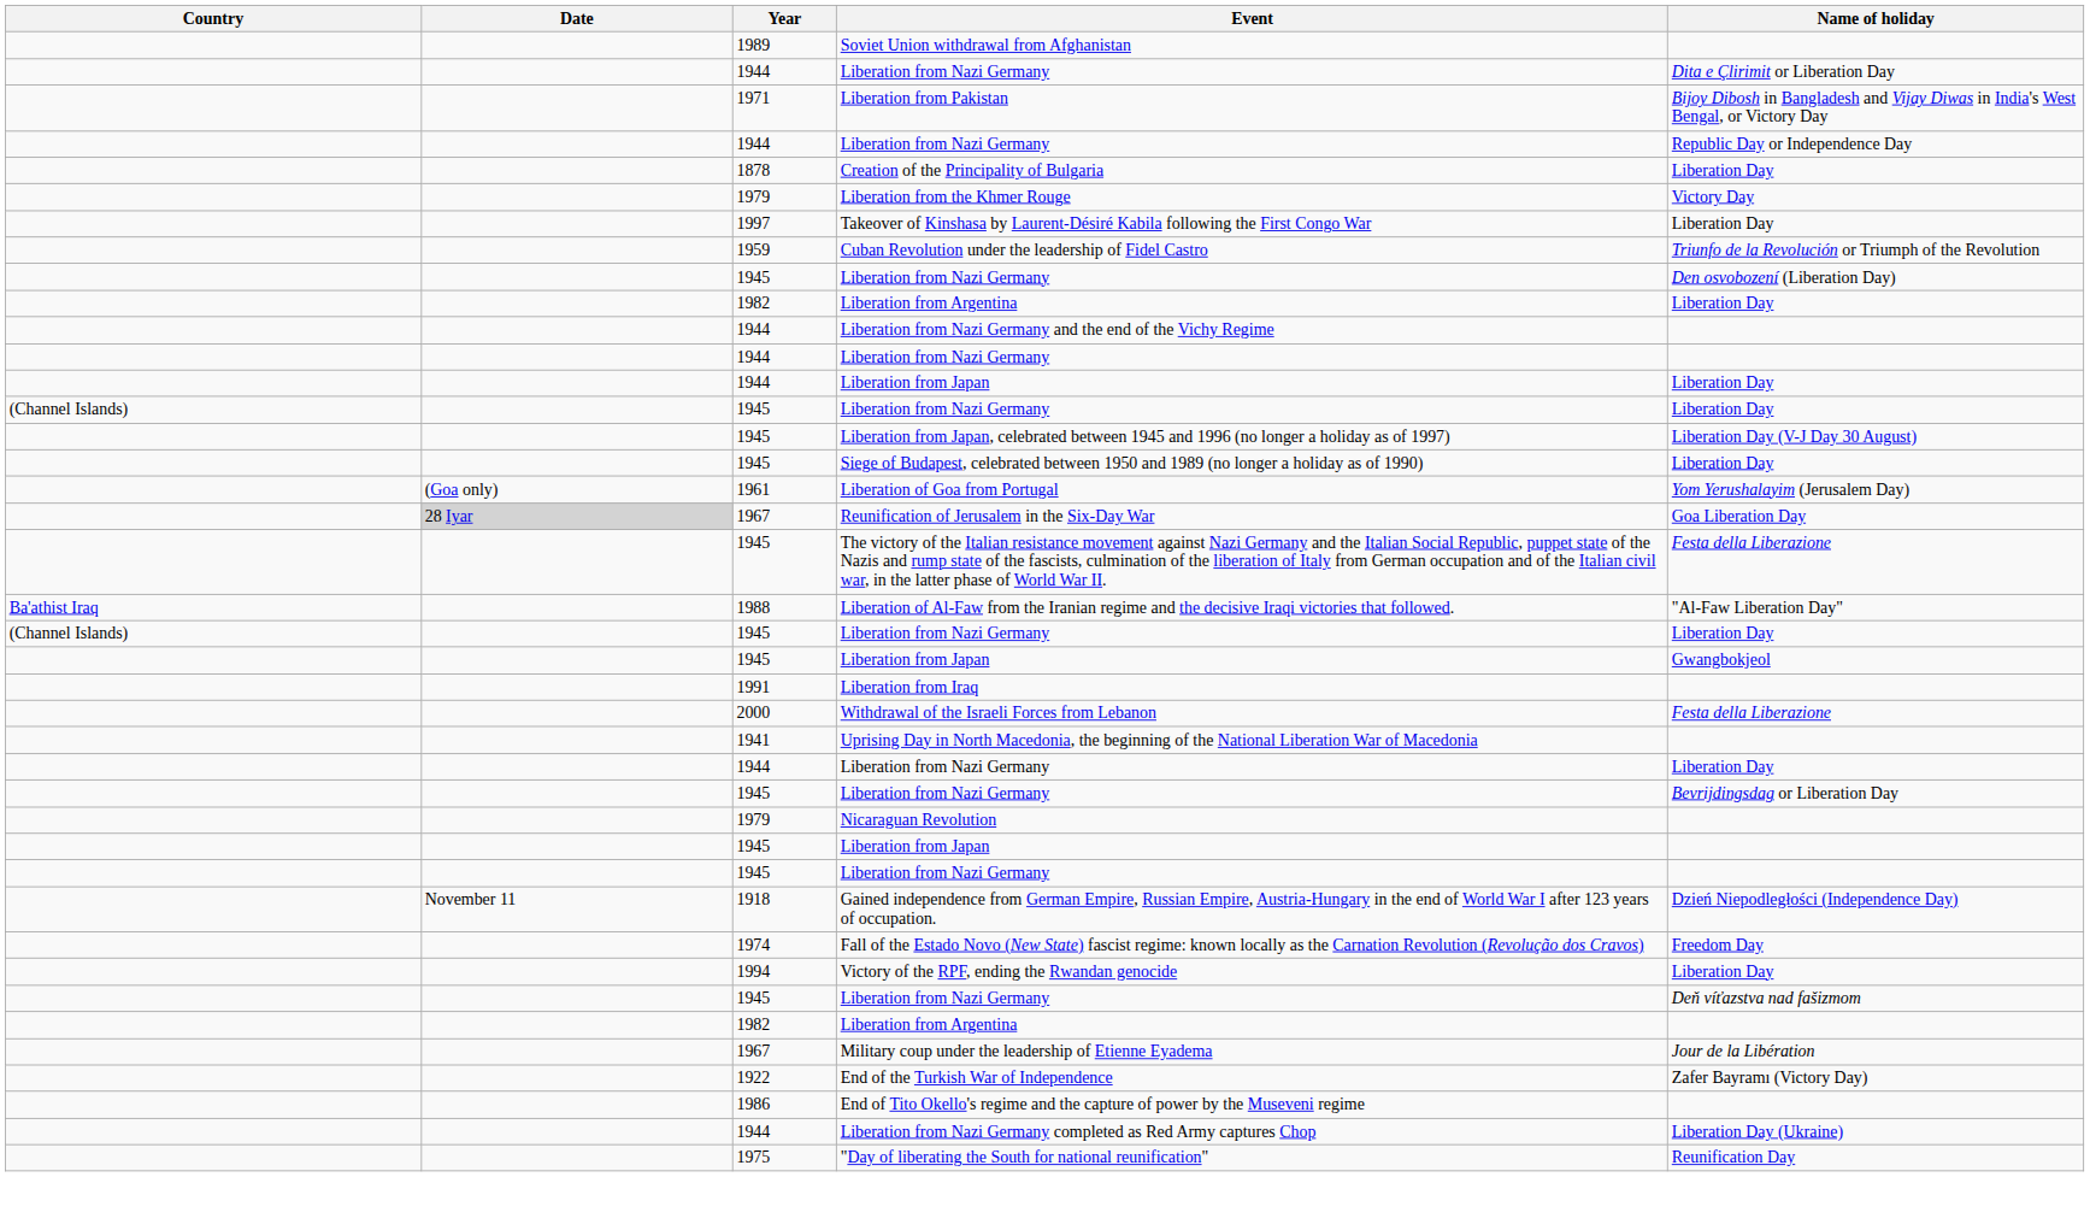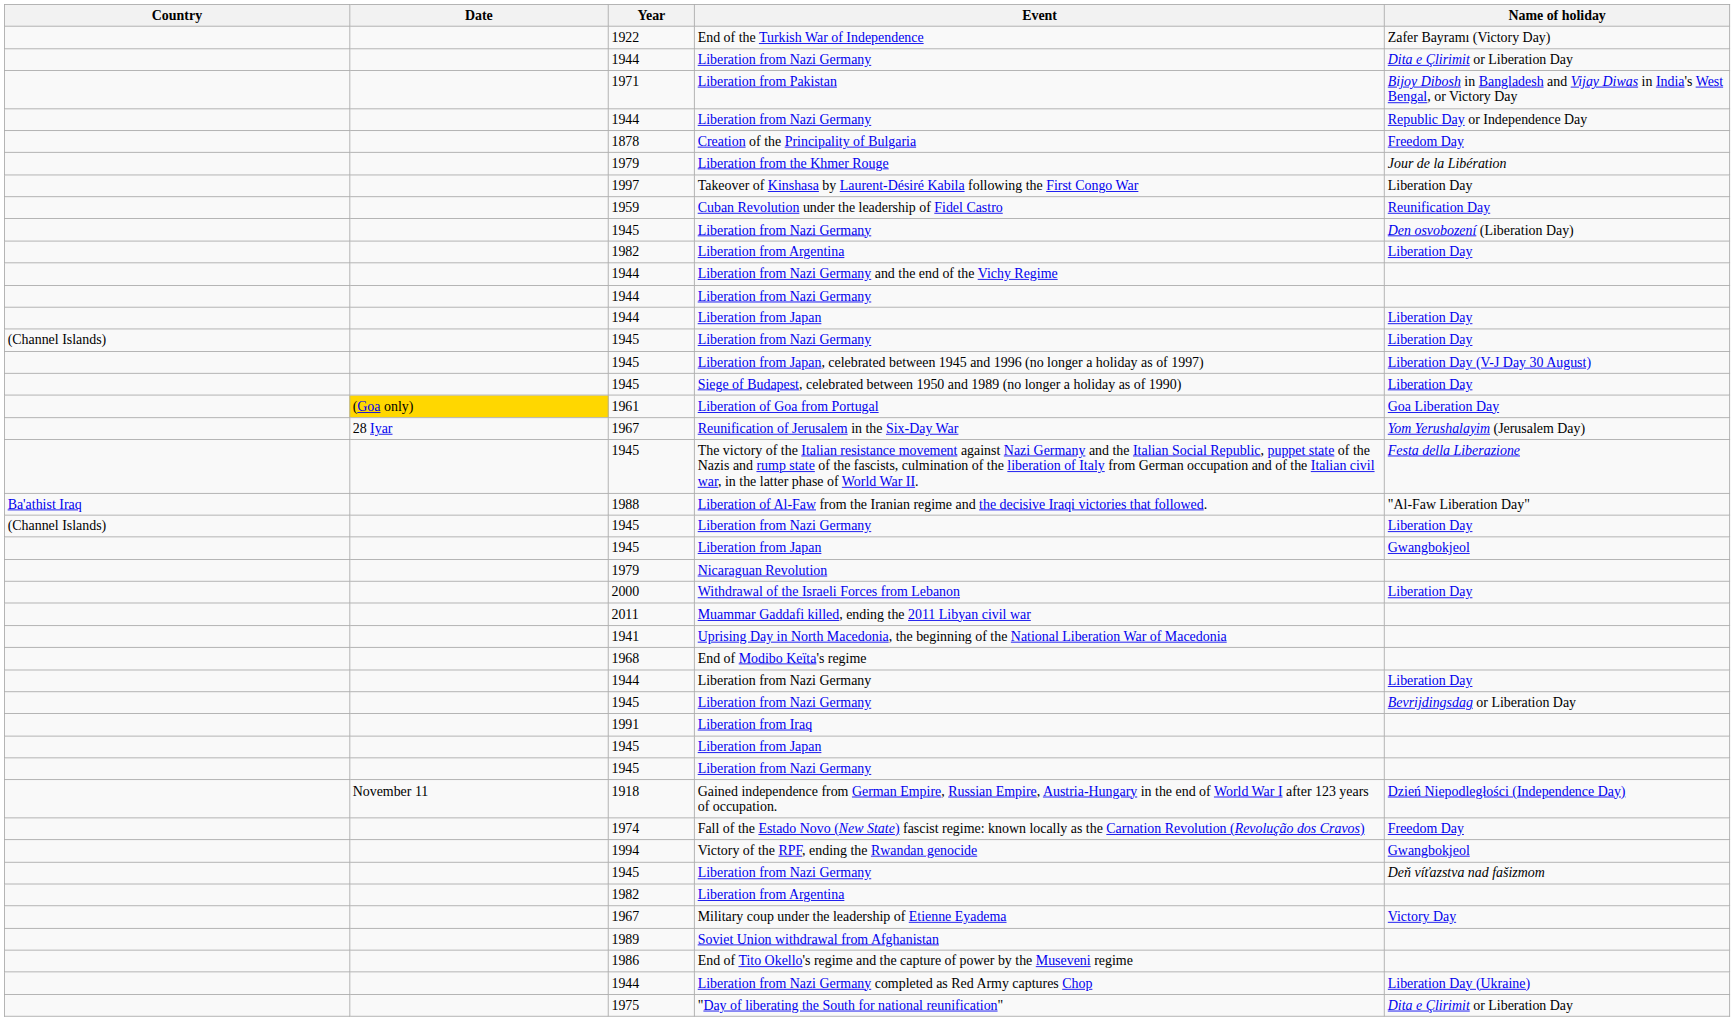 <table class="wikitable sortable" style="width:100%;">
 <tr>
 <th width="20%">Country</th>
 <th width="15%">Date</th>
 <th width="5%">Year</th>
 <th width="40%">Event</th>
 <th width="20%">Name of holiday</th>
 </tr>
 <tr style="vertical-align:top;">
 <td></td>
 <td></td>
-<td>1989</td>
-<td><a href='#'>Soviet Union withdrawal from Afghanistan</a></td>
-<td></td>
+<td>1922</td>
+<td>End of the <a href='#'>Turkish War of Independence</a></td>
+<td>Zafer Bayramı (Victory Day)</td>
 </tr>
 <tr style="vertical-align:top;">
 <td></td>
 <td></td>
 <td>1944</td>
 <td><a href='#'>Liberation from Nazi Germany</a></td>
 <td><a href='#'><em>Dita e Çlirimit</em></a> or Liberation Day</td>
 </tr>
 <tr style="vertical-align:top;">
 <td></td>
 <td></td>
 <td>1971</td>
 <td><a href='#'>Liberation from Pakistan</a></td>
 <td><a href='#'><em>Bijoy Dibosh</em></a> in <a href='#'>Bangladesh</a> and <a href='#'><em>Vijay Diwas</em></a> in <a href='#'>India</a>'s <a href='#'>West Bengal</a>, or Victory Day</td>
 </tr>
 <tr style="vertical-align:top;">
 <td></td>
 <td></td>
 <td>1944</td>
 <td><a href='#'>Liberation from Nazi Germany</a></td>
 <td><a href='#'>Republic Day</a> or Independence Day</td>
 </tr>
 <tr style="vertical-align:top;">
 <td></td>
 <td></td>
 <td>1878</td>
 <td><a href='#'>Creation</a> of the <a href='#'>Principality of Bulgaria</a></td>
-<td><a href='#'>Liberation Day</a></td>
+<td><a href='#'>Freedom Day</a></td>
 </tr>
 <tr style="vertical-align:top;">
 <td></td>
 <td></td>
 <td>1979</td>
 <td><a href='#'>Liberation from the Khmer Rouge</a></td>
-<td><a href='#'>Victory Day</a></td>
+<td><em>Jour de la Libération</em></td>
 </tr>
 <tr style="vertical-align:top;">
 <td></td>
 <td></td>
 <td>1997</td>
 <td>Takeover of <a href='#'>Kinshasa</a> by <a href='#'>Laurent-Désiré Kabila</a> following the <a href='#'>First Congo War</a></td>
 <td>Liberation Day</td>
 </tr>
 <tr style="vertical-align:top;">
 <td></td>
 <td></td>
 <td>1959</td>
 <td><a href='#'>Cuban Revolution</a> under the leadership of <a href='#'>Fidel Castro</a></td>
-<td><a href='#'><em>Triunfo de la Revolución</em></a> or Triumph of the Revolution</td>
+<td><a href='#'>Reunification Day</a></td>
 </tr>
 <tr style="vertical-align:top;">
 <td></td>
 <td></td>
 <td>1945</td>
 <td><a href='#'>Liberation from Nazi Germany</a></td>
 <td><a href='#'><em>Den osvobození</em></a> (Liberation Day)</td>
 </tr>
 <tr style="vertical-align:top;">
 <td><em></em></td>
 <td></td>
 <td>1982</td>
 <td><a href='#'>Liberation from Argentina</a></td>
 <td><a href='#'>Liberation Day</a></td>
 </tr>
 <tr style="vertical-align:top;">
 <td></td>
 <td></td>
 <td>1944</td>
 <td><a href='#'>Liberation from Nazi Germany</a> and the end of the <a href='#'>Vichy Regime</a></td>
 <td></td>
 </tr>
 <tr style="vertical-align:top;">
 <td></td>
 <td></td>
 <td>1944</td>
 <td><a href='#'>Liberation from Nazi Germany</a></td>
 <td></td>
 </tr>
 <tr style="vertical-align:top;">
 <td><em></em></td>
 <td></td>
 <td>1944</td>
 <td><a href='#'>Liberation from Japan</a></td>
 <td><a href='#'>Liberation Day</a></td>
 </tr>
 <tr style="vertical-align:top;">
 <td><em></em> (Channel Islands)</td>
 <td></td>
 <td>1945</td>
 <td><a href='#'>Liberation from Nazi Germany</a></td>
 <td><a href='#'>Liberation Day</a></td>
 </tr>
 <tr style="vertical-align:top;">
 <td><em></em></td>
 <td></td>
 <td>1945</td>
 <td><a href='#'>Liberation from Japan</a>, celebrated between 1945 and 1996 (no longer a holiday as of 1997)</td>
 <td><a href='#'>Liberation Day (V-J Day 30 August)</a></td>
 </tr>
 <tr style="vertical-align:top;">
 <td></td>
 <td></td>
 <td>1945</td>
 <td><a href='#'>Siege of Budapest</a>, celebrated between 1950 and 1989 (no longer a holiday as of 1990)</td>
 <td><a href='#'>Liberation Day</a></td>
 </tr>
 <tr style="vertical-align:top;">
 <td></td>
-<td> (<a href='#'>Goa</a> only)</td>
+<td style="background: gold;"> (<a href='#'>Goa</a> only)</td>
 <td>1961</td>
 <td><a href='#'>Liberation of Goa from Portugal</a></td>
-<td><a href='#'><em>Yom Yerushalayim</em></a> (Jerusalem Day)</td>
+<td><a href='#'>Goa Liberation Day</a></td>
 </tr>
 <tr>
 <td></td>
-<td style="background: lightgrey;">28 <a href='#'>Iyar</a></td>
+<td>28 <a href='#'>Iyar</a></td>
 <td>1967</td>
 <td><a href='#'>Reunification of Jerusalem</a> in the <a href='#'>Six-Day War</a></td>
-<td><a href='#'>Goa Liberation Day</a></td>
+<td><a href='#'><em>Yom Yerushalayim</em></a> (Jerusalem Day)</td>
 </tr>
 <tr style="vertical-align:top;">
 <td></td>
 <td></td>
 <td>1945</td>
 <td>The victory of the <a href='#'>Italian resistance movement</a> against <a href='#'>Nazi Germany</a> and the <a href='#'>Italian Social Republic</a>, <a href='#'>puppet state</a> of the Nazis and <a href='#'>rump state</a> of the fascists, culmination of the <a href='#'>liberation of Italy</a> from German occupation and of the <a href='#'>Italian civil war</a>, in the latter phase of <a href='#'>World War II</a>.</td>
 <td><em><a href='#'>Festa della Liberazione</a></em></td>
 </tr>
 <tr style="vertical-align:top;">
 <td> <a href='#'>Ba'athist Iraq</a></td>
 <td></td>
 <td>1988</td>
 <td><a href='#'>Liberation of Al-Faw</a> from the Iranian regime and <a href='#'>the decisive Iraqi victories that followed</a>.</td>
 <td>"Al-Faw Liberation Day"</td>
 </tr>
 <tr style="vertical-align:top;">
 <td><em></em> (Channel Islands)</td>
 <td></td>
 <td>1945</td>
 <td><a href='#'>Liberation from Nazi Germany</a></td>
 <td><a href='#'>Liberation Day</a></td>
 </tr>
 <tr style="vertical-align:top;">
 <td><br></td>
 <td></td>
 <td>1945</td>
 <td><a href='#'>Liberation from Japan</a></td>
 <td><a href='#'>Gwangbokjeol</a></td>
 </tr>
 <tr style="vertical-align:top;">
 <td></td>
 <td></td>
-<td>1991</td>
-<td><a href='#'>Liberation from Iraq</a></td>
+<td>1979</td>
+<td><a href='#'>Nicaraguan Revolution</a></td>
 <td></td>
 </tr>
 <tr style="vertical-align:top;">
 <td></td>
 <td></td>
 <td>2000</td>
 <td><a href='#'>Withdrawal of the Israeli Forces from Lebanon</a></td>
-<td><em><a href='#'>Festa della Liberazione</a></em></td>
+<td><a href='#'>Liberation Day</a></td>
+</tr>
+<tr style="vertical-align:top;">
+<td></td>
+<td></td>
+<td>2011</td>
+<td><a href='#'>Muammar Gaddafi killed</a>, ending the <a href='#'>2011 Libyan civil war</a></td>
+<td></td>
 </tr>
 <tr style="vertical-align:top;">
 <td></td>
 <td></td>
 <td>1941</td>
 <td><a href='#'>Uprising Day in North Macedonia</a>, the beginning of the <a href='#'>National Liberation War of Macedonia</a></td>
+<td></td>
+</tr>
+<tr style="vertical-align:top;">
+<td></td>
+<td></td>
+<td>1968</td>
+<td>End of <a href='#'>Modibo Keïta</a>'s regime</td>
 <td></td>
 </tr>
 <tr style="vertical-align:top;">
 <td></td>
 <td></td>
 <td>1944</td>
 <td>Liberation from Nazi Germany</td>
 <td><a href='#'>Liberation Day</a></td>
 </tr>
 <tr style="vertical-align:top;">
 <td></td>
 <td></td>
 <td>1945</td>
 <td><a href='#'>Liberation from Nazi Germany</a></td>
 <td><a href='#'><em>Bevrijdingsdag</em></a> or Liberation Day</td>
 </tr>
 <tr style="vertical-align:top;">
 <td></td>
 <td></td>
-<td>1979</td>
-<td><a href='#'>Nicaraguan Revolution</a></td>
+<td>1991</td>
+<td><a href='#'>Liberation from Iraq</a></td>
 <td></td>
 </tr>
 <tr style="vertical-align:top;">
 <td><em></em></td>
 <td></td>
 <td>1945</td>
 <td><a href='#'>Liberation from Japan</a></td>
 <td></td>
 </tr>
 <tr style="vertical-align:top;">
 <td></td>
 <td></td>
 <td>1945</td>
 <td><a href='#'>Liberation from Nazi Germany</a></td>
 <td></td>
 </tr>
 <tr style="vertical-align:top;">
 <td></td>
 <td>November 11</td>
 <td>1918</td>
 <td>Gained independence from <a href='#'>German Empire</a>, <a href='#'>Russian Empire</a>, <a href='#'>Austria-Hungary</a> in the end of <a href='#'>World War I</a> after 123 years of occupation.</td>
 <td><a href='#'>Dzień Niepodległości (Independence Day)</a></td>
 </tr>
 <tr style="vertical-align:top;">
 <td></td>
 <td></td>
 <td>1974</td>
 <td>Fall of the <a href='#'>Estado Novo (<em>New State</em>)</a> fascist regime: known locally as the <a href='#'>Carnation Revolution (<em>Revolução dos Cravos</em>)</a></td>
 <td><a href='#'>Freedom Day</a></td>
 </tr>
 <tr style="vertical-align:top;">
 <td></td>
 <td></td>
 <td>1994</td>
 <td>Victory of the <a href='#'>RPF</a>, ending the <a href='#'>Rwandan genocide</a></td>
-<td><a href='#'>Liberation Day</a></td>
+<td><a href='#'>Gwangbokjeol</a></td>
 </tr>
 <tr>
 <td></td>
 <td></td>
 <td>1945</td>
 <td><a href='#'>Liberation from Nazi Germany</a></td>
 <td><em>Deň víťazstva nad fašizmom</em></td>
 </tr>
 <tr style="vertical-align:top;">
 <td><em></em></td>
 <td></td>
 <td>1982</td>
 <td><a href='#'>Liberation from Argentina</a></td>
 <td></td>
 </tr>
 <tr style="vertical-align:top;">
 <td></td>
 <td></td>
 <td>1967</td>
 <td>Military coup under the leadership of <a href='#'>Etienne Eyadema</a></td>
-<td><em>Jour de la Libération</em></td>
+<td><a href='#'>Victory Day</a></td>
 </tr>
 <tr style="vertical-align:top;">
 <td></td>
 <td></td>
-<td>1922</td>
-<td>End of the <a href='#'>Turkish War of Independence</a></td>
-<td>Zafer Bayramı (Victory Day)</td>
+<td>1989</td>
+<td><a href='#'>Soviet Union withdrawal from Afghanistan</a></td>
+<td></td>
 </tr>
 <tr style="vertical-align:top;">
 <td></td>
 <td></td>
 <td>1986</td>
 <td>End of <a href='#'>Tito Okello</a>'s regime and the capture of power by the <a href='#'>Museveni</a> regime</td>
 <td></td>
 </tr>
 <tr style="vertical-align:top;">
 <td></td>
 <td></td>
 <td>1944</td>
 <td><a href='#'>Liberation from Nazi Germany</a> completed as Red Army captures <a href='#'>Chop</a></td>
 <td><a href='#'>Liberation Day (Ukraine)</a></td>
 </tr>
 <tr style="vertical-align:top;">
 <td></td>
 <td></td>
 <td>1975</td>
 <td>"<a href='#'>Day of liberating the South for national reunification</a>"</td>
-<td><a href='#'>Reunification Day</a></td>
+<td><a href='#'><em>Dita e Çlirimit</em></a> or Liberation Day</td>
 </tr>
 </table>
